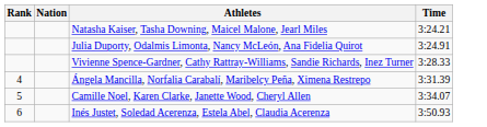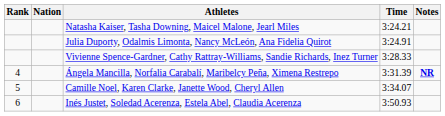 <table class="wikitable sortable" style="text-align:center;">
 <tr>
 <th>Rank</th>
 <th>Nation</th>
 <th>Athletes</th>
 <th>Time</th>
+<th>Notes</th>
 </tr>
 <tr>
 <td></td>
 <td align=left></td>
 <td align=left><a href='#'>Natasha Kaiser</a>, <a href='#'>Tasha Downing</a>, <a href='#'>Maicel Malone</a>, <a href='#'>Jearl Miles</a></td>
 <td>3:24.21</td>
+<td></td>
 </tr>
 <tr>
 <td></td>
 <td align=left></td>
 <td align=left><a href='#'>Julia Duporty</a>, <a href='#'>Odalmis Limonta</a>, <a href='#'>Nancy McLeón</a>, <a href='#'>Ana Fidelia Quirot</a></td>
 <td>3:24.91</td>
+<td></td>
 </tr>
 <tr>
 <td></td>
 <td align=left></td>
 <td align=left><a href='#'>Vivienne Spence-Gardner</a>, <a href='#'>Cathy Rattray-Williams</a>, <a href='#'>Sandie Richards</a>, <a href='#'>Inez Turner</a></td>
 <td>3:28.33</td>
+<td></td>
 </tr>
 <tr>
 <td>4</td>
 <td align=left></td>
 <td align=left><a href='#'>Ángela Mancilla</a>, <a href='#'>Norfalia Carabalí</a>, <a href='#'>Maribelcy Peña</a>, <a href='#'>Ximena Restrepo</a></td>
 <td>3:31.39</td>
+<td><strong><a href='#'>NR</a></strong></td>
 </tr>
 <tr>
 <td>5</td>
 <td align=left></td>
 <td align=left><a href='#'>Camille Noel</a>, <a href='#'>Karen Clarke</a>, <a href='#'>Janette Wood</a>, <a href='#'>Cheryl Allen</a></td>
 <td>3:34.07</td>
+<td></td>
 </tr>
 <tr>
 <td>6</td>
 <td align=left></td>
 <td align=left><a href='#'>Inés Justet</a>, <a href='#'>Soledad Acerenza</a>, <a href='#'>Estela Abel</a>, <a href='#'>Claudia Acerenza</a></td>
 <td>3:50.93</td>
+<td></td>
 </tr>
 </table>
